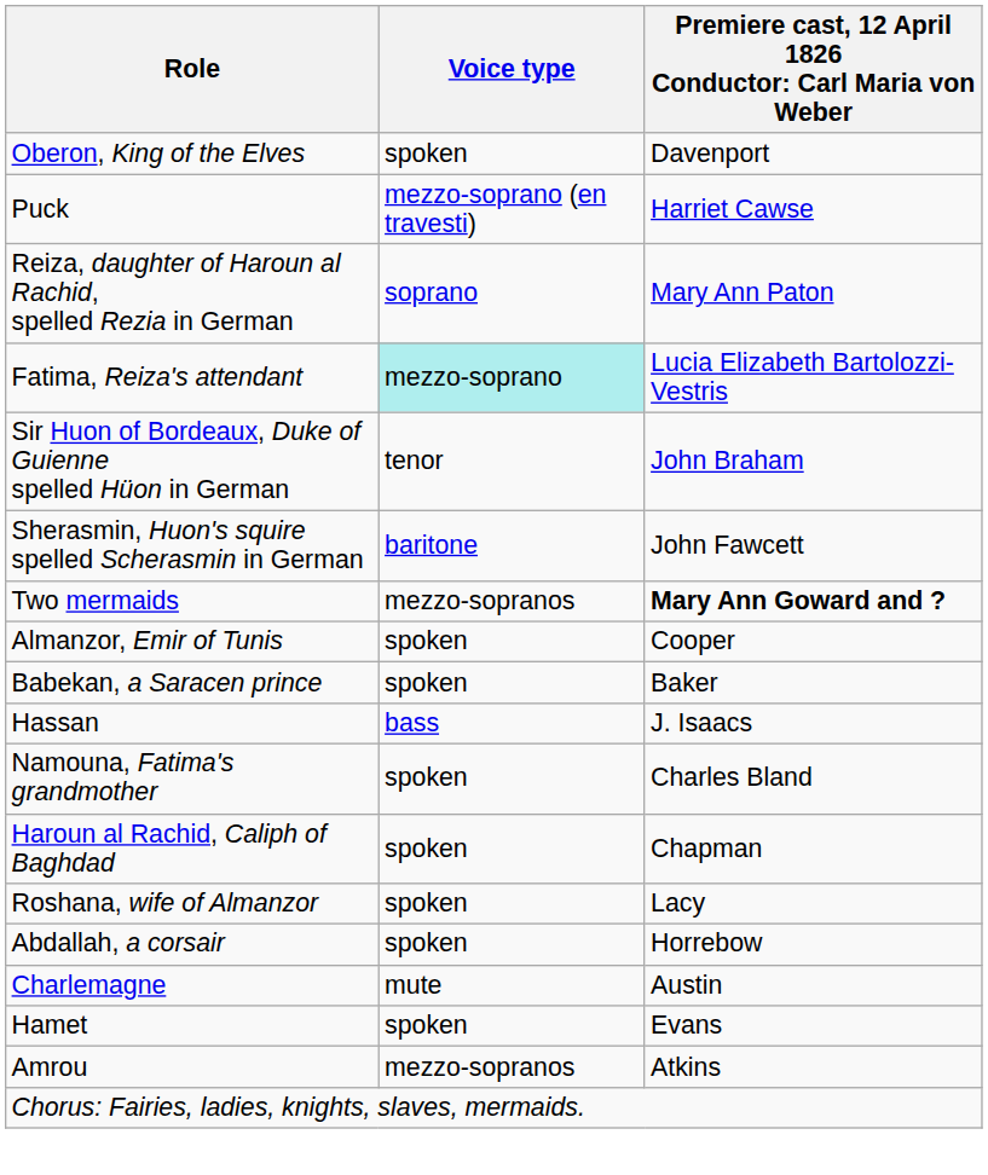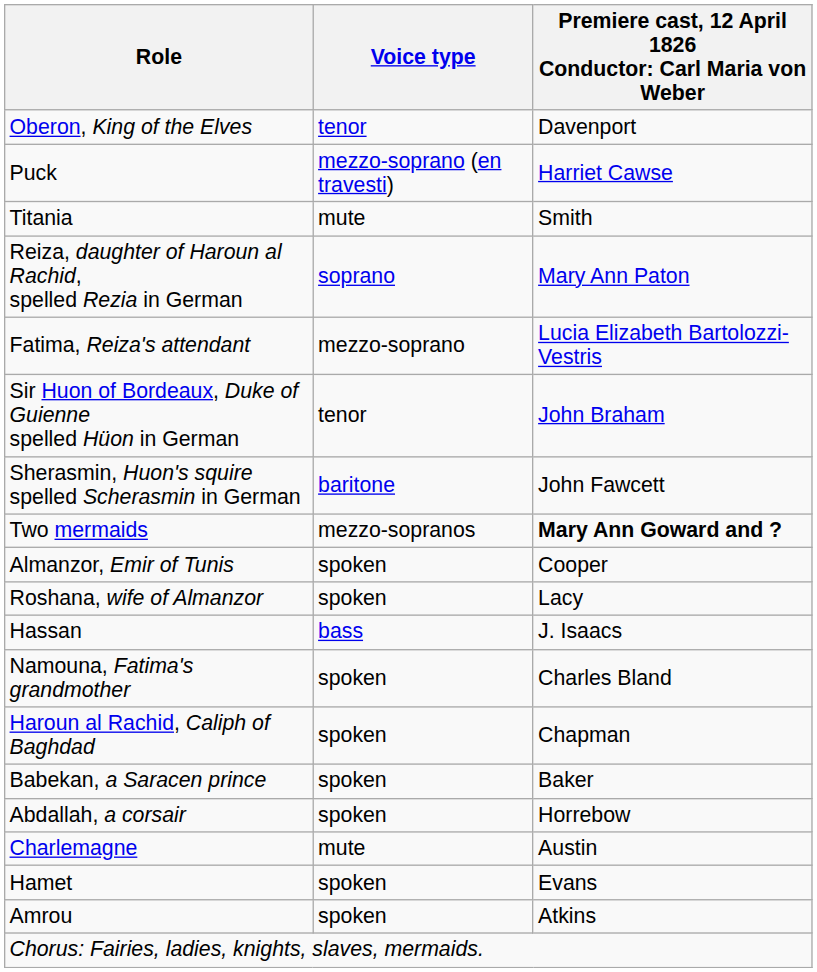 <table class="wikitable">
 <tr>
 <th>Role</th>
 <th><a href='#'>Voice type</a></th>
 <th>Premiere cast, 12 April 1826 <br>Conductor: Carl Maria von Weber</th>
 </tr>
 <tr>
 <td><a href='#'>Oberon</a>, <em>King of the Elves</em></td>
-<td>spoken</td>
+<td><a href='#'>tenor</a></td>
 <td>Davenport</td>
 </tr>
 <tr>
 <td>Puck</td>
 <td><a href='#'>mezzo-soprano</a> (<a href='#'>en travesti</a>)</td>
 <td><a href='#'>Harriet Cawse</a></td>
 </tr>
 <tr>
+<td>Titania</td>
+<td>mute</td>
+<td>Smith</td>
+</tr>
+<tr>
 <td>Reiza, <em>daughter of Haroun al Rachid</em>,<br>spelled <em>Rezia</em> in German</td>
 <td><a href='#'>soprano</a></td>
 <td><a href='#'>Mary Ann Paton</a></td>
 </tr>
 <tr>
 <td>Fatima, <em>Reiza's attendant</em></td>
-<td style="background: paleturquoise;">mezzo-soprano</td>
+<td>mezzo-soprano</td>
 <td><a href='#'>Lucia Elizabeth Bartolozzi-Vestris</a></td>
 </tr>
 <tr>
 <td>Sir <a href='#'>Huon of Bordeaux</a>, <em>Duke of Guienne</em><br>spelled <em>Hüon</em> in German</td>
 <td>tenor</td>
 <td><a href='#'>John Braham</a></td>
 </tr>
 <tr>
 <td>Sherasmin, <em>Huon's squire</em><br>spelled <em>Scherasmin</em> in German</td>
 <td><a href='#'>baritone</a></td>
 <td>John Fawcett</td>
 </tr>
 <tr>
 <td>Two <a href='#'>mermaids</a></td>
 <td>mezzo-sopranos</td>
 <td><strong>Mary Ann Goward and ?</strong></td>
 </tr>
 <tr>
 <td>Almanzor, <em>Emir of Tunis</em></td>
 <td>spoken</td>
 <td>Cooper</td>
 </tr>
 <tr>
-<td>Babekan, <em>a Saracen prince</em></td>
+<td>Roshana, <em>wife of Almanzor</em></td>
 <td>spoken</td>
-<td>Baker</td>
+<td>Lacy</td>
 </tr>
 <tr>
 <td>Hassan</td>
 <td><a href='#'>bass</a></td>
 <td>J. Isaacs</td>
 </tr>
 <tr>
 <td>Namouna, <em>Fatima's grandmother</em></td>
 <td>spoken</td>
 <td>Charles Bland</td>
 </tr>
 <tr>
 <td><a href='#'>Haroun al Rachid</a>, <em>Caliph of Baghdad</em></td>
 <td>spoken</td>
 <td>Chapman</td>
 </tr>
 <tr>
-<td>Roshana, <em>wife of Almanzor</em></td>
+<td>Babekan, <em>a Saracen prince</em></td>
 <td>spoken</td>
-<td>Lacy</td>
+<td>Baker</td>
 </tr>
 <tr>
 <td>Abdallah, <em>a corsair</em></td>
 <td>spoken</td>
 <td>Horrebow</td>
 </tr>
 <tr>
 <td><a href='#'>Charlemagne</a></td>
 <td>mute</td>
 <td>Austin</td>
 </tr>
 <tr>
 <td>Hamet</td>
 <td>spoken</td>
 <td>Evans</td>
 </tr>
 <tr>
 <td>Amrou</td>
-<td>mezzo-sopranos</td>
+<td>spoken</td>
 <td>Atkins</td>
 </tr>
 <tr>
 <td colspan="3"><em>Chorus: Fairies, ladies, knights, slaves, mermaids.</em></td>
 </tr>
 </table>
